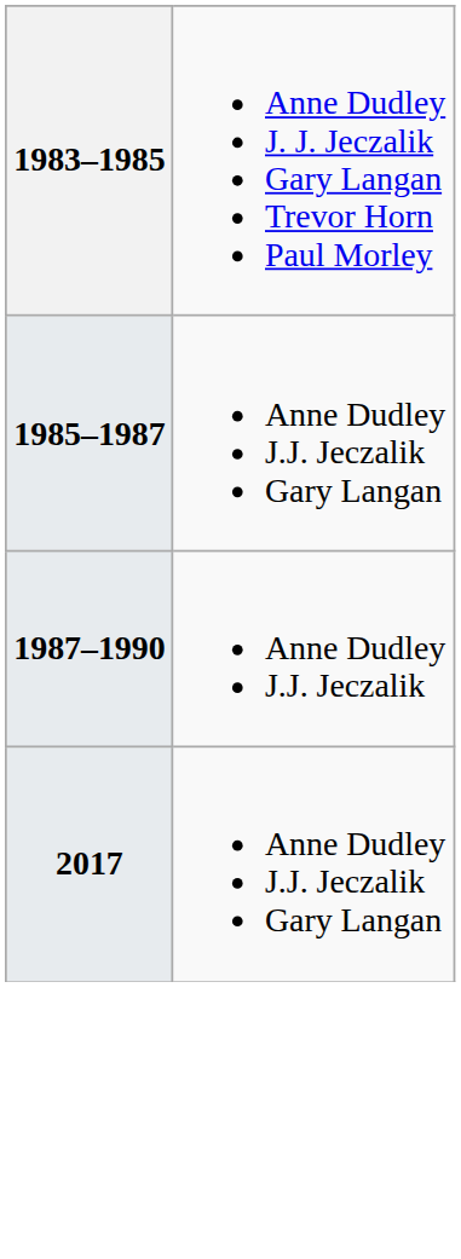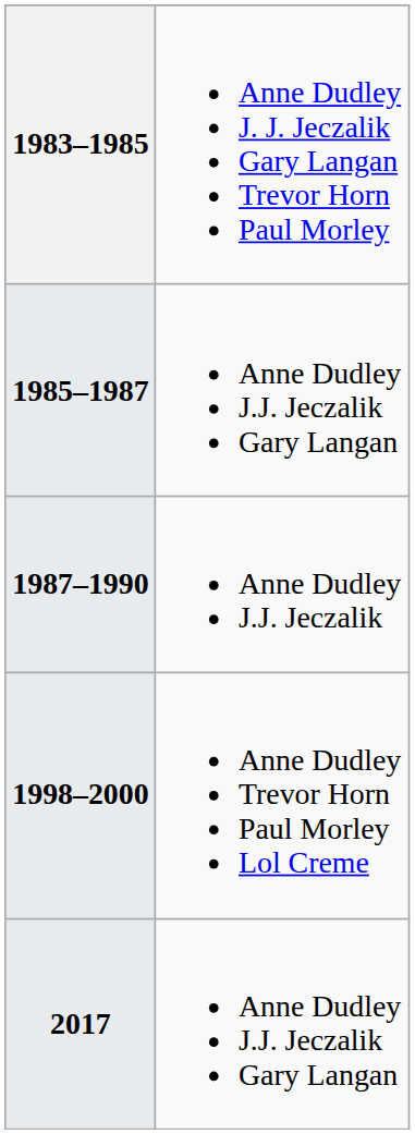 <table class="wikitable">
 <tr>
 <th>1983–1985</th>
 <td><br><ul><li><a href='#'>Anne Dudley</a></li><li><a href='#'>J. J. Jeczalik</a></li><li><a href='#'>Gary Langan</a></li><li><a href='#'>Trevor Horn</a></li><li><a href='#'>Paul Morley</a></li></ul></td>
 </tr>
 <tr>
 <th style="background:#e7ebee;">1985–1987</th>
 <td><br><ul><li>Anne Dudley</li><li>J.J. Jeczalik</li><li>Gary Langan</li></ul></td>
 </tr>
 <tr>
 <th style="background:#e7ebee;">1987–1990</th>
 <td><br><ul><li>Anne Dudley</li><li>J.J. Jeczalik</li></ul></td>
 </tr>
 <tr>
+<th style="background:#e7ebee;">1998–2000</th>
+<td><br><ul><li>Anne Dudley</li><li>Trevor Horn</li><li>Paul Morley</li><li><a href='#'>Lol Creme</a></li></ul></td>
+</tr>
+<tr>
 <th style="background:#e7ebee;">2017</th>
 <td><br><ul><li>Anne Dudley</li><li>J.J. Jeczalik</li><li>Gary Langan</li></ul></td>
 </tr>
 </table>
